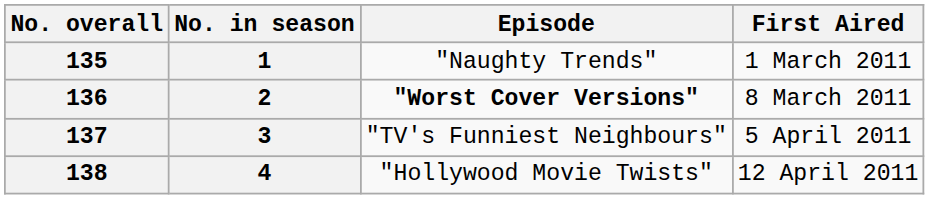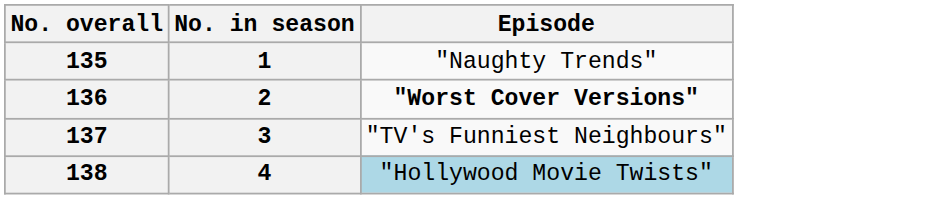 <table class="wikitable plainrowheaders" style="text-align:center;">
 <tr>
 <th>No. overall</th>
 <th>No. in season</th>
 <th>Episode</th>
-<th>First Aired</th>
 </tr>
 <tr>
 <th>135</th>
 <th>1</th>
 <td>"Naughty Trends"</td>
-<td>1 March 2011</td>
 </tr>
 <tr>
 <th>136</th>
 <th>2</th>
 <td><strong>"Worst Cover Versions"</strong></td>
-<td>8 March 2011</td>
 </tr>
 <tr>
 <th>137</th>
 <th>3</th>
 <td>"TV's Funniest Neighbours"</td>
-<td>5 April 2011</td>
 </tr>
 <tr>
 <th>138</th>
 <th>4</th>
-<td>"Hollywood Movie Twists"</td>
-<td>12 April 2011</td>
+<td style="background: lightblue;">"Hollywood Movie Twists"</td>
 </tr>
 </table>
